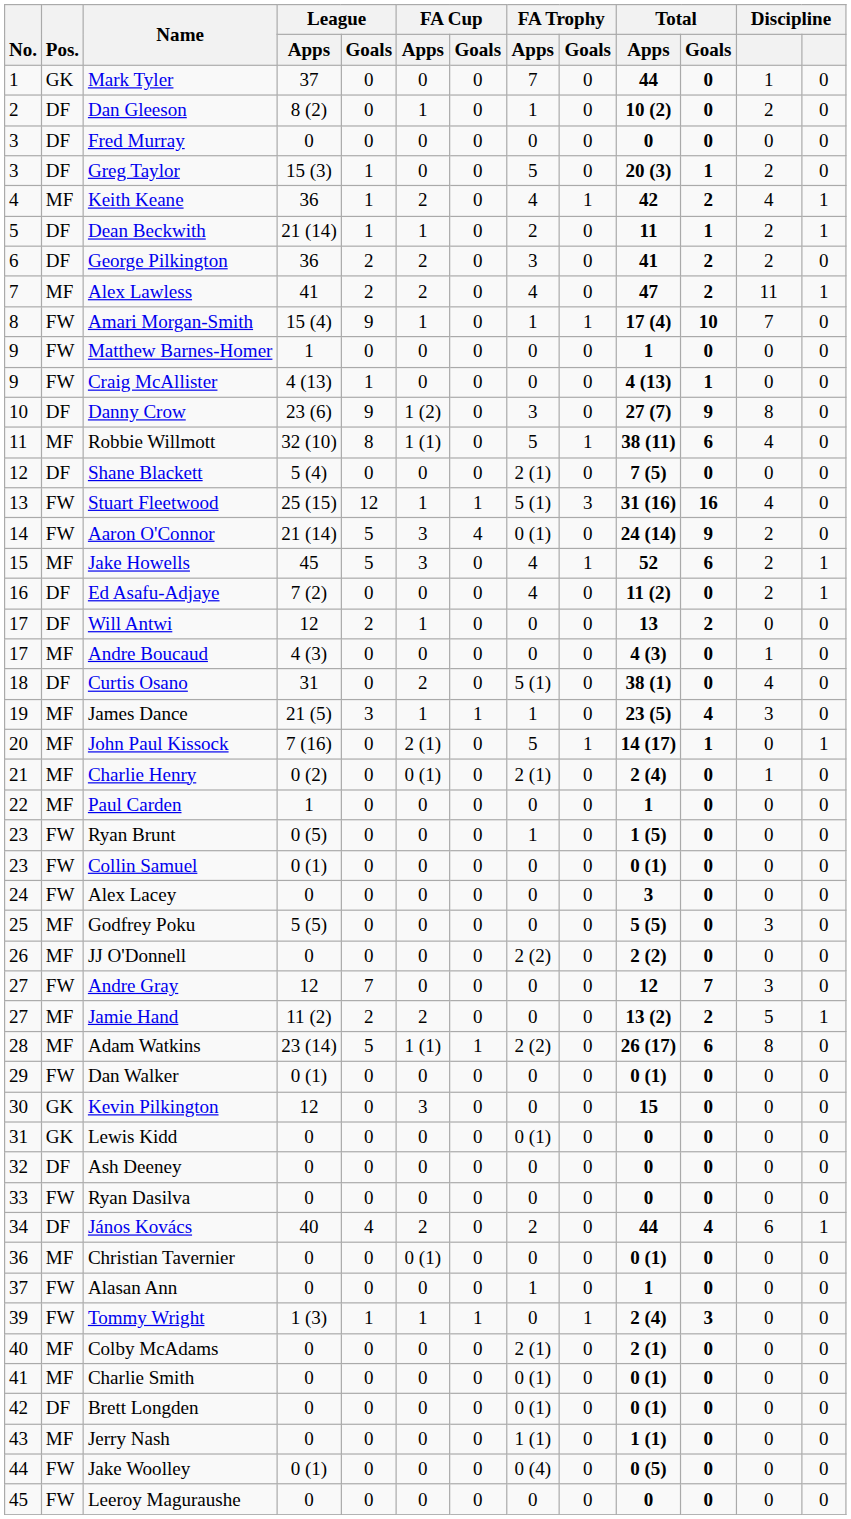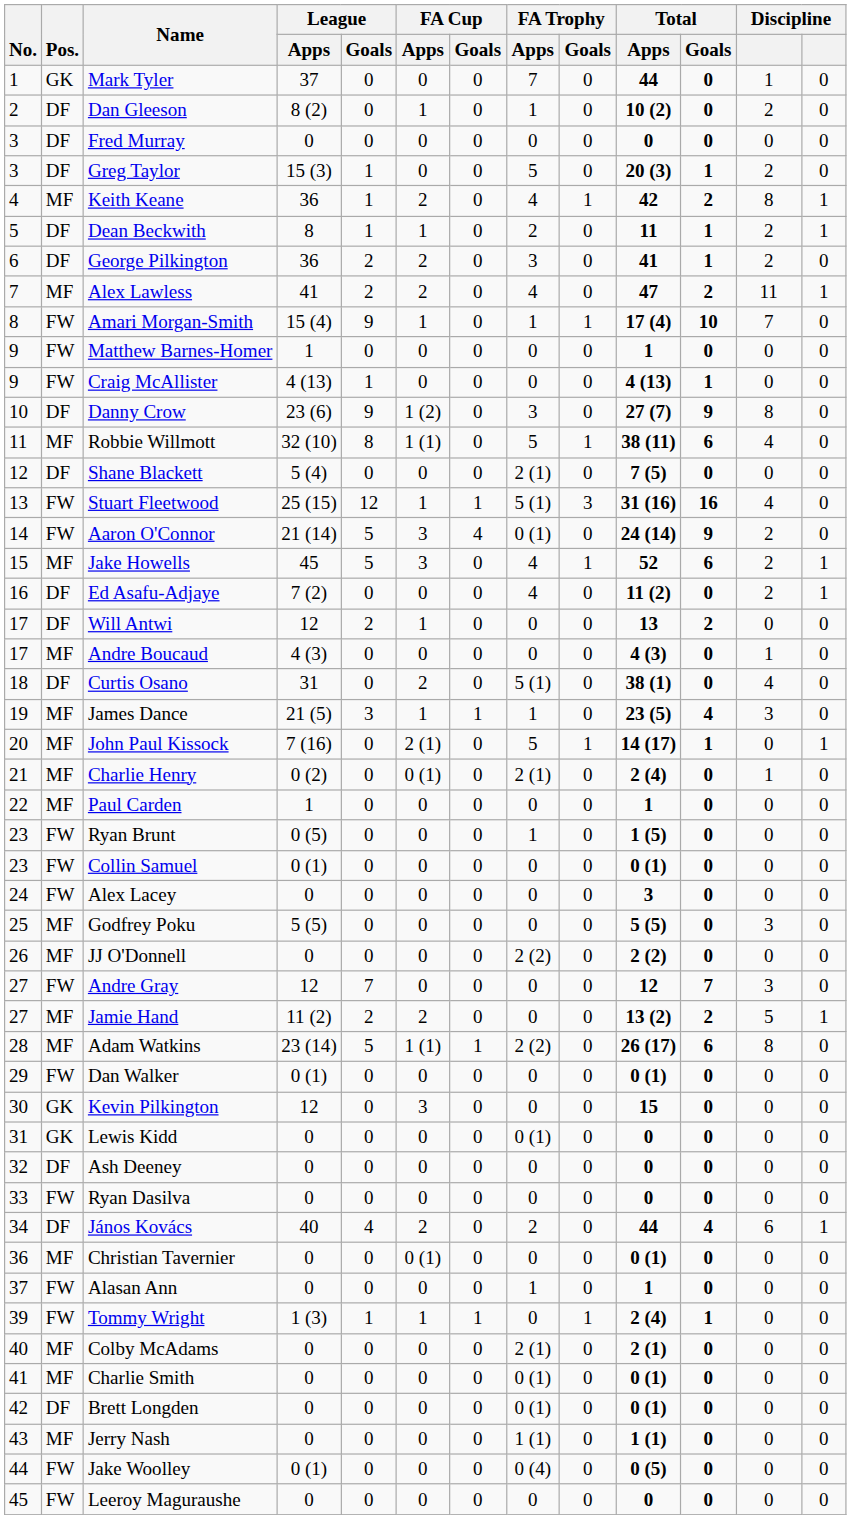 <table class="wikitable" style="text-align:center">
 <tr>
 <th rowspan="2" style="vertical-align:bottom;">No.</th>
 <th rowspan="2" style="vertical-align:bottom;">Pos.</th>
 <th rowspan="2">Name</th>
 <th colspan="2" style="width:85px;">League</th>
 <th colspan="2" style="width:85px;">FA Cup</th>
 <th colspan="2" style="width:85px;">FA Trophy</th>
 <th colspan="2" style="width:85px;">Total</th>
 <th colspan="2" style="width:85px;">Discipline</th>
 </tr>
 <tr>
 <th>Apps</th>
 <th>Goals</th>
 <th>Apps</th>
 <th>Goals</th>
 <th>Apps</th>
 <th>Goals</th>
 <th>Apps</th>
 <th>Goals</th>
 <th></th>
 <th></th>
 </tr>
 <tr>
 <td align="left">1</td>
 <td align="left">GK</td>
 <td align="left"> <a href='#'>Mark Tyler</a></td>
 <td>37</td>
 <td>0</td>
 <td>0</td>
 <td>0</td>
 <td>7</td>
 <td>0</td>
 <td><strong>44</strong></td>
 <td><strong>0</strong></td>
 <td>1</td>
 <td>0</td>
 </tr>
 <tr>
 <td align="left">2</td>
 <td align="left">DF</td>
 <td align="left"> <a href='#'>Dan Gleeson</a></td>
 <td>8 (2)</td>
 <td>0</td>
 <td>1</td>
 <td>0</td>
 <td>1</td>
 <td>0</td>
 <td><strong>10 (2)</strong></td>
 <td><strong>0</strong></td>
 <td>2</td>
 <td>0</td>
 </tr>
 <tr>
 <td align="left">3</td>
 <td align="left">DF</td>
 <td align="left"> <a href='#'>Fred Murray</a></td>
 <td>0</td>
 <td>0</td>
 <td>0</td>
 <td>0</td>
 <td>0</td>
 <td>0</td>
 <td><strong>0</strong></td>
 <td><strong>0</strong></td>
 <td>0</td>
 <td>0</td>
 </tr>
 <tr>
 <td align="left">3</td>
 <td align="left">DF</td>
 <td align="left"> <a href='#'>Greg Taylor</a></td>
 <td>15 (3)</td>
 <td>1</td>
 <td>0</td>
 <td>0</td>
 <td>5</td>
 <td>0</td>
 <td><strong>20 (3)</strong></td>
 <td><strong>1</strong></td>
 <td>2</td>
 <td>0</td>
 </tr>
 <tr>
 <td align="left">4</td>
 <td align="left">MF</td>
 <td align="left"> <a href='#'>Keith Keane</a></td>
 <td>36</td>
 <td>1</td>
 <td>2</td>
 <td>0</td>
 <td>4</td>
 <td>1</td>
 <td><strong>42</strong></td>
 <td><strong>2</strong></td>
-<td>4</td>
+<td>8</td>
 <td>1</td>
 </tr>
 <tr>
 <td align="left">5</td>
 <td align="left">DF</td>
 <td align="left"> <a href='#'>Dean Beckwith</a></td>
-<td>21 (14)</td>
+<td>8</td>
 <td>1</td>
 <td>1</td>
 <td>0</td>
 <td>2</td>
 <td>0</td>
 <td><strong>11</strong></td>
 <td><strong>1</strong></td>
 <td>2</td>
 <td>1</td>
 </tr>
 <tr>
 <td align="left">6</td>
 <td align="left">DF</td>
 <td align="left"> <a href='#'>George Pilkington</a></td>
 <td>36</td>
 <td>2</td>
 <td>2</td>
 <td>0</td>
 <td>3</td>
 <td>0</td>
 <td><strong>41</strong></td>
-<td><strong>2</strong></td>
+<td><strong>1</strong></td>
 <td>2</td>
 <td>0</td>
 </tr>
 <tr>
 <td align="left">7</td>
 <td align="left">MF</td>
 <td align="left"> <a href='#'>Alex Lawless</a></td>
 <td>41</td>
 <td>2</td>
 <td>2</td>
 <td>0</td>
 <td>4</td>
 <td>0</td>
 <td><strong>47</strong></td>
 <td><strong>2</strong></td>
 <td>11</td>
 <td>1</td>
 </tr>
 <tr>
 <td align="left">8</td>
 <td align="left">FW</td>
 <td align="left"> <a href='#'>Amari Morgan-Smith</a></td>
 <td>15 (4)</td>
 <td>9</td>
 <td>1</td>
 <td>0</td>
 <td>1</td>
 <td>1</td>
 <td><strong>17 (4)</strong></td>
 <td><strong>10</strong></td>
 <td>7</td>
 <td>0</td>
 </tr>
 <tr>
 <td align="left">9</td>
 <td align="left">FW</td>
 <td align="left"> <a href='#'>Matthew Barnes-Homer</a></td>
 <td>1</td>
 <td>0</td>
 <td>0</td>
 <td>0</td>
 <td>0</td>
 <td>0</td>
 <td><strong>1</strong></td>
 <td><strong>0</strong></td>
 <td>0</td>
 <td>0</td>
 </tr>
 <tr>
 <td align="left">9</td>
 <td align="left">FW</td>
 <td align="left"> <a href='#'>Craig McAllister</a></td>
 <td>4 (13)</td>
 <td>1</td>
 <td>0</td>
 <td>0</td>
 <td>0</td>
 <td>0</td>
 <td><strong>4 (13)</strong></td>
 <td><strong>1</strong></td>
 <td>0</td>
 <td>0</td>
 </tr>
 <tr>
 <td align="left">10</td>
 <td align="left">DF</td>
 <td align="left"> <a href='#'>Danny Crow</a></td>
 <td>23 (6)</td>
 <td>9</td>
 <td>1 (2)</td>
 <td>0</td>
 <td>3</td>
 <td>0</td>
 <td><strong>27 (7)</strong></td>
 <td><strong>9</strong></td>
 <td>8</td>
 <td>0</td>
 </tr>
 <tr>
 <td align="left">11</td>
 <td align="left">MF</td>
 <td align="left"> Robbie Willmott</td>
 <td>32 (10)</td>
 <td>8</td>
 <td>1 (1)</td>
 <td>0</td>
 <td>5</td>
 <td>1</td>
 <td><strong>38 (11)</strong></td>
 <td><strong>6</strong></td>
 <td>4</td>
 <td>0</td>
 </tr>
 <tr>
 <td align="left">12</td>
 <td align="left">DF</td>
 <td align="left"> <a href='#'>Shane Blackett</a></td>
 <td>5 (4)</td>
 <td>0</td>
 <td>0</td>
 <td>0</td>
 <td>2 (1)</td>
 <td>0</td>
 <td><strong>7 (5)</strong></td>
 <td><strong>0</strong></td>
 <td>0</td>
 <td>0</td>
 </tr>
 <tr>
 <td align="left">13</td>
 <td align="left">FW</td>
 <td align="left"> <a href='#'>Stuart Fleetwood</a></td>
 <td>25 (15)</td>
 <td>12</td>
 <td>1</td>
 <td>1</td>
 <td>5 (1)</td>
 <td>3</td>
 <td><strong>31 (16)</strong></td>
 <td><strong>16</strong></td>
 <td>4</td>
 <td>0</td>
 </tr>
 <tr>
 <td align="left">14</td>
 <td align="left">FW</td>
 <td align="left"> <a href='#'>Aaron O'Connor</a></td>
 <td>21 (14)</td>
 <td>5</td>
 <td>3</td>
 <td>4</td>
 <td>0 (1)</td>
 <td>0</td>
 <td><strong>24 (14)</strong></td>
 <td><strong>9</strong></td>
 <td>2</td>
 <td>0</td>
 </tr>
 <tr>
 <td align="left">15</td>
 <td align="left">MF</td>
 <td align="left"> <a href='#'>Jake Howells</a></td>
 <td>45</td>
 <td>5</td>
 <td>3</td>
 <td>0</td>
 <td>4</td>
 <td>1</td>
 <td><strong>52</strong></td>
 <td><strong>6</strong></td>
 <td>2</td>
 <td>1</td>
 </tr>
 <tr>
 <td align="left">16</td>
 <td align="left">DF</td>
 <td align="left"> <a href='#'>Ed Asafu-Adjaye</a></td>
 <td>7 (2)</td>
 <td>0</td>
 <td>0</td>
 <td>0</td>
 <td>4</td>
 <td>0</td>
 <td><strong>11 (2)</strong></td>
 <td><strong>0</strong></td>
 <td>2</td>
 <td>1</td>
 </tr>
 <tr>
 <td align="left">17</td>
 <td align="left">DF</td>
 <td align="left"> <a href='#'>Will Antwi</a></td>
 <td>12</td>
 <td>2</td>
 <td>1</td>
 <td>0</td>
 <td>0</td>
 <td>0</td>
 <td><strong>13</strong></td>
 <td><strong>2</strong></td>
 <td>0</td>
 <td>0</td>
 </tr>
 <tr>
 <td align="left">17</td>
 <td align="left">MF</td>
 <td align="left"> <a href='#'>Andre Boucaud</a></td>
 <td>4 (3)</td>
 <td>0</td>
 <td>0</td>
 <td>0</td>
 <td>0</td>
 <td>0</td>
 <td><strong>4 (3)</strong></td>
 <td><strong>0</strong></td>
 <td>1</td>
 <td>0</td>
 </tr>
 <tr>
 <td align="left">18</td>
 <td align="left">DF</td>
 <td align="left"> <a href='#'>Curtis Osano</a></td>
 <td>31</td>
 <td>0</td>
 <td>2</td>
 <td>0</td>
 <td>5 (1)</td>
 <td>0</td>
 <td><strong>38 (1)</strong></td>
 <td><strong>0</strong></td>
 <td>4</td>
 <td>0</td>
 </tr>
 <tr>
 <td align="left">19</td>
 <td align="left">MF</td>
 <td align="left"> James Dance</td>
 <td>21 (5)</td>
 <td>3</td>
 <td>1</td>
 <td>1</td>
 <td>1</td>
 <td>0</td>
 <td><strong>23 (5)</strong></td>
 <td><strong>4</strong></td>
 <td>3</td>
 <td>0</td>
 </tr>
 <tr>
 <td align="left">20</td>
 <td align="left">MF</td>
 <td align="left"> <a href='#'>John Paul Kissock</a></td>
 <td>7 (16)</td>
 <td>0</td>
 <td>2 (1)</td>
 <td>0</td>
 <td>5</td>
 <td>1</td>
 <td><strong>14 (17)</strong></td>
 <td><strong>1</strong></td>
 <td>0</td>
 <td>1</td>
 </tr>
 <tr>
 <td align="left">21</td>
 <td align="left">MF</td>
 <td align="left"> <a href='#'>Charlie Henry</a></td>
 <td>0 (2)</td>
 <td>0</td>
 <td>0 (1)</td>
 <td>0</td>
 <td>2 (1)</td>
 <td>0</td>
 <td><strong>2 (4)</strong></td>
 <td><strong>0</strong></td>
 <td>1</td>
 <td>0</td>
 </tr>
 <tr>
 <td align="left">22</td>
 <td align="left">MF</td>
 <td align="left"> <a href='#'>Paul Carden</a></td>
 <td>1</td>
 <td>0</td>
 <td>0</td>
 <td>0</td>
 <td>0</td>
 <td>0</td>
 <td><strong>1</strong></td>
 <td><strong>0</strong></td>
 <td>0</td>
 <td>0</td>
 </tr>
 <tr>
 <td align="left">23</td>
 <td align="left">FW</td>
 <td align="left"> Ryan Brunt</td>
 <td>0 (5)</td>
 <td>0</td>
 <td>0</td>
 <td>0</td>
 <td>1</td>
 <td>0</td>
 <td><strong>1 (5)</strong></td>
 <td><strong>0</strong></td>
 <td>0</td>
 <td>0</td>
 </tr>
 <tr>
 <td align="left">23</td>
 <td align="left">FW</td>
 <td align="left"> <a href='#'>Collin Samuel</a></td>
 <td>0 (1)</td>
 <td>0</td>
 <td>0</td>
 <td>0</td>
 <td>0</td>
 <td>0</td>
 <td><strong>0 (1)</strong></td>
 <td><strong>0</strong></td>
 <td>0</td>
 <td>0</td>
 </tr>
 <tr>
 <td align="left">24</td>
 <td align="left">FW</td>
 <td align="left"> Alex Lacey</td>
 <td>0</td>
 <td>0</td>
 <td>0</td>
 <td>0</td>
 <td>0</td>
 <td>0</td>
 <td><strong>3</strong></td>
 <td><strong>0</strong></td>
 <td>0</td>
 <td>0</td>
 </tr>
 <tr>
 <td align="left">25</td>
 <td align="left">MF</td>
 <td align="left"> Godfrey Poku</td>
 <td>5 (5)</td>
 <td>0</td>
 <td>0</td>
 <td>0</td>
 <td>0</td>
 <td>0</td>
 <td><strong>5 (5)</strong></td>
 <td><strong>0</strong></td>
 <td>3</td>
 <td>0</td>
 </tr>
 <tr>
 <td align="left">26</td>
 <td align="left">MF</td>
 <td align="left"> JJ O'Donnell</td>
 <td>0</td>
 <td>0</td>
 <td>0</td>
 <td>0</td>
 <td>2 (2)</td>
 <td>0</td>
 <td><strong>2 (2)</strong></td>
 <td><strong>0</strong></td>
 <td>0</td>
 <td>0</td>
 </tr>
 <tr>
 <td align="left">27</td>
 <td align="left">FW</td>
 <td align="left"> <a href='#'>Andre Gray</a></td>
 <td>12</td>
 <td>7</td>
 <td>0</td>
 <td>0</td>
 <td>0</td>
 <td>0</td>
 <td><strong>12</strong></td>
 <td><strong>7</strong></td>
 <td>3</td>
 <td>0</td>
 </tr>
 <tr>
 <td align="left">27</td>
 <td align="left">MF</td>
 <td align="left"> <a href='#'>Jamie Hand</a></td>
 <td>11 (2)</td>
 <td>2</td>
 <td>2</td>
 <td>0</td>
 <td>0</td>
 <td>0</td>
 <td><strong>13 (2)</strong></td>
 <td><strong>2</strong></td>
 <td>5</td>
 <td>1</td>
 </tr>
 <tr>
 <td align="left">28</td>
 <td align="left">MF</td>
 <td align="left"> Adam Watkins</td>
 <td>23 (14)</td>
 <td>5</td>
 <td>1 (1)</td>
 <td>1</td>
 <td>2 (2)</td>
 <td>0</td>
 <td><strong>26 (17)</strong></td>
 <td><strong>6</strong></td>
 <td>8</td>
 <td>0</td>
 </tr>
 <tr>
 <td align="left">29</td>
 <td align="left">FW</td>
 <td align="left"> Dan Walker</td>
 <td>0 (1)</td>
 <td>0</td>
 <td>0</td>
 <td>0</td>
 <td>0</td>
 <td>0</td>
 <td><strong>0 (1)</strong></td>
 <td><strong>0</strong></td>
 <td>0</td>
 <td>0</td>
 </tr>
 <tr>
 <td align="left">30</td>
 <td align="left">GK</td>
 <td align="left"> <a href='#'>Kevin Pilkington</a></td>
 <td>12</td>
 <td>0</td>
 <td>3</td>
 <td>0</td>
 <td>0</td>
 <td>0</td>
 <td><strong>15</strong></td>
 <td><strong>0</strong></td>
 <td>0</td>
 <td>0</td>
 </tr>
 <tr>
 <td align="left">31</td>
 <td align="left">GK</td>
 <td align="left"> Lewis Kidd</td>
 <td>0</td>
 <td>0</td>
 <td>0</td>
 <td>0</td>
 <td>0 (1)</td>
 <td>0</td>
 <td><strong>0</strong></td>
 <td><strong>0</strong></td>
 <td>0</td>
 <td>0</td>
 </tr>
 <tr>
 <td align="left">32</td>
 <td align="left">DF</td>
 <td align="left"> Ash Deeney</td>
 <td>0</td>
 <td>0</td>
 <td>0</td>
 <td>0</td>
 <td>0</td>
 <td>0</td>
 <td><strong>0</strong></td>
 <td><strong>0</strong></td>
 <td>0</td>
 <td>0</td>
 </tr>
 <tr>
 <td align="left">33</td>
 <td align="left">FW</td>
 <td align="left"> Ryan Dasilva</td>
 <td>0</td>
 <td>0</td>
 <td>0</td>
 <td>0</td>
 <td>0</td>
 <td>0</td>
 <td><strong>0</strong></td>
 <td><strong>0</strong></td>
 <td>0</td>
 <td>0</td>
 </tr>
 <tr>
 <td align="left">34</td>
 <td align="left">DF</td>
 <td align="left"> <a href='#'>János Kovács</a></td>
 <td>40</td>
 <td>4</td>
 <td>2</td>
 <td>0</td>
 <td>2</td>
 <td>0</td>
 <td><strong>44</strong></td>
 <td><strong>4</strong></td>
 <td>6</td>
 <td>1</td>
 </tr>
 <tr>
 <td align="left">36</td>
 <td align="left">MF</td>
 <td align="left"> Christian Tavernier</td>
 <td>0</td>
 <td>0</td>
 <td>0 (1)</td>
 <td>0</td>
 <td>0</td>
 <td>0</td>
 <td><strong>0 (1)</strong></td>
 <td><strong>0</strong></td>
 <td>0</td>
 <td>0</td>
 </tr>
 <tr>
 <td align="left">37</td>
 <td align="left">FW</td>
 <td align="left"> Alasan Ann</td>
 <td>0</td>
 <td>0</td>
 <td>0</td>
 <td>0</td>
 <td>1</td>
 <td>0</td>
 <td><strong>1</strong></td>
 <td><strong>0</strong></td>
 <td>0</td>
 <td>0</td>
 </tr>
 <tr>
 <td align="left">39</td>
 <td align="left">FW</td>
 <td align="left"> <a href='#'>Tommy Wright</a></td>
 <td>1 (3)</td>
 <td>1</td>
 <td>1</td>
 <td>1</td>
 <td>0</td>
 <td>1</td>
 <td><strong>2 (4)</strong></td>
-<td><strong>3</strong></td>
+<td><strong>1</strong></td>
 <td>0</td>
 <td>0</td>
 </tr>
 <tr>
 <td align="left">40</td>
 <td align="left">MF</td>
 <td align="left"> Colby McAdams</td>
 <td>0</td>
 <td>0</td>
 <td>0</td>
 <td>0</td>
 <td>2 (1)</td>
 <td>0</td>
 <td><strong>2 (1)</strong></td>
 <td><strong>0</strong></td>
 <td>0</td>
 <td>0</td>
 </tr>
 <tr>
 <td align="left">41</td>
 <td align="left">MF</td>
 <td align="left"> Charlie Smith</td>
 <td>0</td>
 <td>0</td>
 <td>0</td>
 <td>0</td>
 <td>0 (1)</td>
 <td>0</td>
 <td><strong>0 (1)</strong></td>
 <td><strong>0</strong></td>
 <td>0</td>
 <td>0</td>
 </tr>
 <tr>
 <td align="left">42</td>
 <td align="left">DF</td>
 <td align="left"> Brett Longden</td>
 <td>0</td>
 <td>0</td>
 <td>0</td>
 <td>0</td>
 <td>0 (1)</td>
 <td>0</td>
 <td><strong>0 (1)</strong></td>
 <td><strong>0</strong></td>
 <td>0</td>
 <td>0</td>
 </tr>
 <tr>
 <td align="left">43</td>
 <td align="left">MF</td>
 <td align="left"> Jerry Nash</td>
 <td>0</td>
 <td>0</td>
 <td>0</td>
 <td>0</td>
 <td>1 (1)</td>
 <td>0</td>
 <td><strong>1 (1)</strong></td>
 <td><strong>0</strong></td>
 <td>0</td>
 <td>0</td>
 </tr>
 <tr>
 <td align="left">44</td>
 <td align="left">FW</td>
 <td align="left"> Jake Woolley</td>
 <td>0 (1)</td>
 <td>0</td>
 <td>0</td>
 <td>0</td>
 <td>0 (4)</td>
 <td>0</td>
 <td><strong>0 (5)</strong></td>
 <td><strong>0</strong></td>
 <td>0</td>
 <td>0</td>
 </tr>
 <tr>
 <td align="left">45</td>
 <td align="left">FW</td>
 <td align="left"> Leeroy Maguraushe</td>
 <td>0</td>
 <td>0</td>
 <td>0</td>
 <td>0</td>
 <td>0</td>
 <td>0</td>
 <td><strong>0</strong></td>
 <td><strong>0</strong></td>
 <td>0</td>
 <td>0</td>
 </tr>
 </table>
